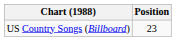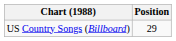 <table class="wikitable sortable">
 <tr>
 <th scope="col">Chart (1988)</th>
 <th scope="col">Position</th>
 </tr>
 <tr>
 <td>US <a href='#'>Country Songs</a> (<em><a href='#'>Billboard</a></em>)</td>
-<td align="center">23</td>
+<td align="center">29</td>
 </tr>
 </table>
